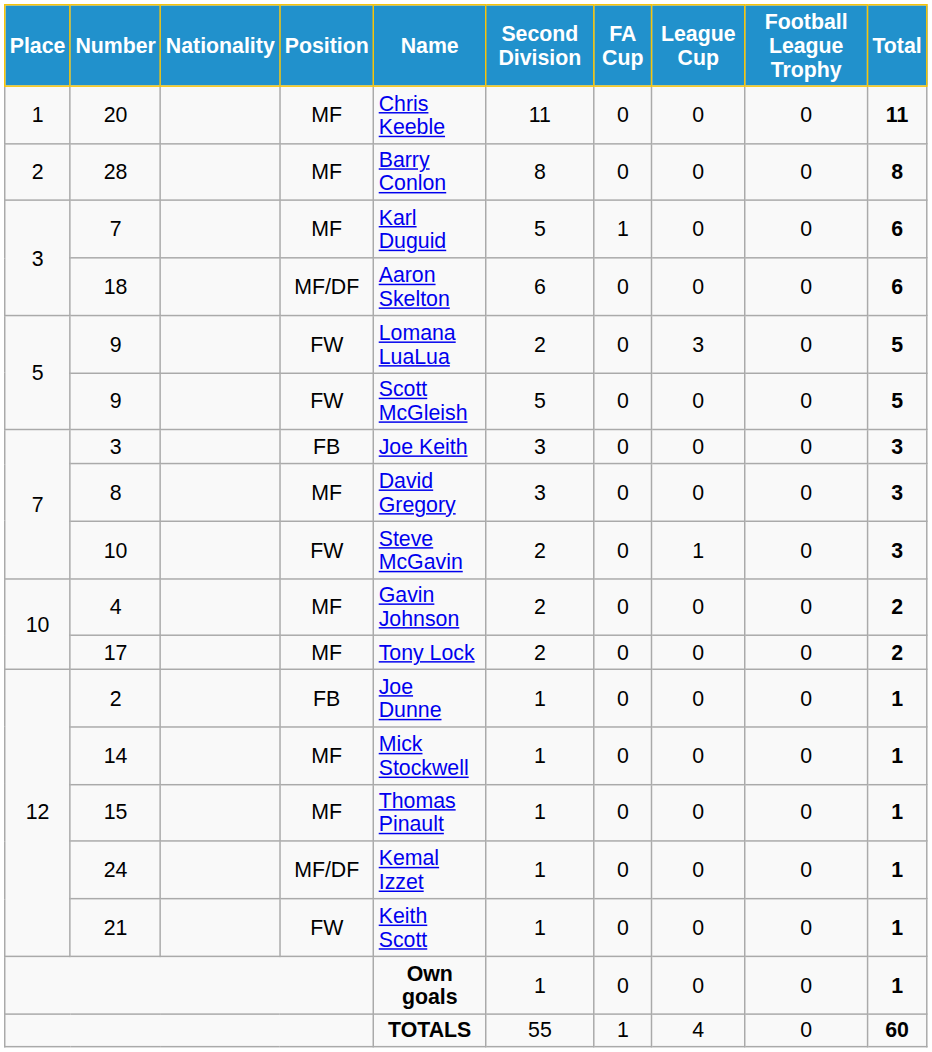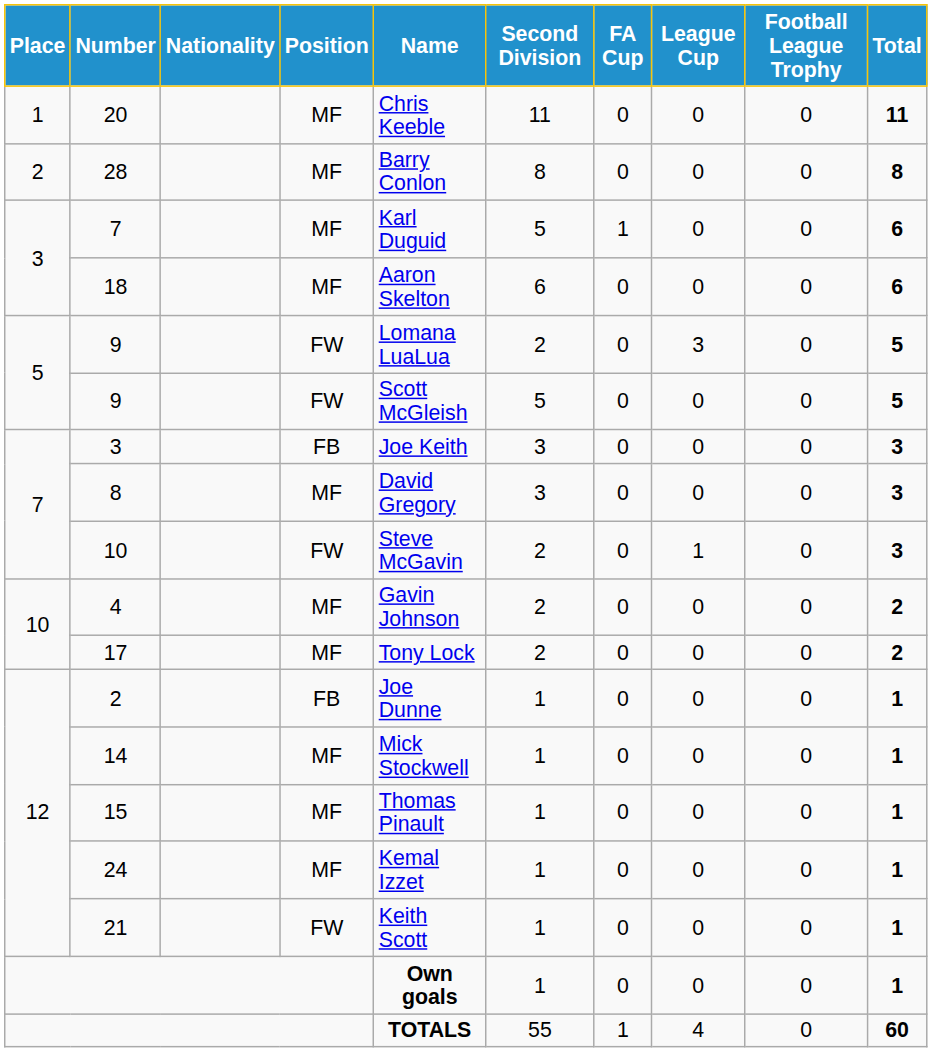 <table class="wikitable" style="text-align:center; font-size:90%; width:100%;">
 <tr>
 <th style="background:#2191CC; color:white; border:1px solid #F7C408; text-align:center;">Place</th>
 <th style="background:#2191CC; color:white; border:1px solid #F7C408; text-align:center;">Number</th>
 <th style="background:#2191CC; color:white; border:1px solid #F7C408; text-align:center;">Nationality</th>
 <th style="background:#2191CC; color:white; border:1px solid #F7C408; text-align:center;">Position</th>
 <th style="background:#2191CC; color:white; border:1px solid #F7C408; text-align:center;">Name</th>
 <th style="background:#2191CC; color:white; border:1px solid #F7C408; text-align:center;">Second Division</th>
 <th style="background:#2191CC; color:white; border:1px solid #F7C408; text-align:center;">FA Cup</th>
 <th style="background:#2191CC; color:white; border:1px solid #F7C408; text-align:center;">League Cup</th>
 <th style="background:#2191CC; color:white; border:1px solid #F7C408; text-align:center;">Football League Trophy</th>
 <th style="background:#2191CC; color:white; border:1px solid #F7C408; text-align:center;">Total</th>
 </tr>
 <tr>
 <td>1</td>
 <td>20</td>
 <td></td>
 <td>MF</td>
 <td align="left"><a href='#'>Chris Keeble</a></td>
 <td>11</td>
 <td>0</td>
 <td>0</td>
 <td>0</td>
 <td><strong>11</strong></td>
 </tr>
 <tr>
 <td>2</td>
 <td>28</td>
 <td></td>
 <td>MF</td>
 <td align="left"><a href='#'>Barry Conlon</a></td>
 <td>8</td>
 <td>0</td>
 <td>0</td>
 <td>0</td>
 <td><strong>8</strong></td>
 </tr>
 <tr>
 <td rowspan=2>3</td>
 <td>7</td>
 <td></td>
 <td>MF</td>
 <td align="left"><a href='#'>Karl Duguid</a></td>
 <td>5</td>
 <td>1</td>
 <td>0</td>
 <td>0</td>
 <td><strong>6</strong></td>
 </tr>
 <tr>
 <td>18</td>
 <td></td>
-<td>MF/DF</td>
+<td>MF</td>
 <td align="left"><a href='#'>Aaron Skelton</a></td>
 <td>6</td>
 <td>0</td>
 <td>0</td>
 <td>0</td>
 <td><strong>6</strong></td>
 </tr>
 <tr>
 <td rowspan=2>5</td>
 <td>9</td>
 <td></td>
 <td>FW</td>
 <td align="left"><a href='#'>Lomana LuaLua</a></td>
 <td>2</td>
 <td>0</td>
 <td>3</td>
 <td>0</td>
 <td><strong>5</strong></td>
 </tr>
 <tr>
 <td>9</td>
 <td></td>
 <td>FW</td>
 <td align="left"><a href='#'>Scott McGleish</a></td>
 <td>5</td>
 <td>0</td>
 <td>0</td>
 <td>0</td>
 <td><strong>5</strong></td>
 </tr>
 <tr>
 <td rowspan=3>7</td>
 <td>3</td>
 <td></td>
 <td>FB</td>
 <td align="left"><a href='#'>Joe Keith</a></td>
 <td>3</td>
 <td>0</td>
 <td>0</td>
 <td>0</td>
 <td><strong>3</strong></td>
 </tr>
 <tr>
 <td>8</td>
 <td></td>
 <td>MF</td>
 <td align="left"><a href='#'>David Gregory</a></td>
 <td>3</td>
 <td>0</td>
 <td>0</td>
 <td>0</td>
 <td><strong>3</strong></td>
 </tr>
 <tr>
 <td>10</td>
 <td></td>
 <td>FW</td>
 <td align="left"><a href='#'>Steve McGavin</a></td>
 <td>2</td>
 <td>0</td>
 <td>1</td>
 <td>0</td>
 <td><strong>3</strong></td>
 </tr>
 <tr>
 <td rowspan=2>10</td>
 <td>4</td>
 <td></td>
 <td>MF</td>
 <td align="left"><a href='#'>Gavin Johnson</a></td>
 <td>2</td>
 <td>0</td>
 <td>0</td>
 <td>0</td>
 <td><strong>2</strong></td>
 </tr>
 <tr>
 <td>17</td>
 <td></td>
 <td>MF</td>
 <td align="left"><a href='#'>Tony Lock</a></td>
 <td>2</td>
 <td>0</td>
 <td>0</td>
 <td>0</td>
 <td><strong>2</strong></td>
 </tr>
 <tr>
 <td rowspan=5>12</td>
 <td>2</td>
 <td></td>
 <td>FB</td>
 <td align="left"><a href='#'>Joe Dunne</a></td>
 <td>1</td>
 <td>0</td>
 <td>0</td>
 <td>0</td>
 <td><strong>1</strong></td>
 </tr>
 <tr>
 <td>14</td>
 <td></td>
 <td>MF</td>
 <td align="left"><a href='#'>Mick Stockwell</a></td>
 <td>1</td>
 <td>0</td>
 <td>0</td>
 <td>0</td>
 <td><strong>1</strong></td>
 </tr>
 <tr>
 <td>15</td>
 <td></td>
 <td>MF</td>
 <td align="left"><a href='#'>Thomas Pinault</a></td>
 <td>1</td>
 <td>0</td>
 <td>0</td>
 <td>0</td>
 <td><strong>1</strong></td>
 </tr>
 <tr>
 <td>24</td>
 <td></td>
-<td>MF/DF</td>
+<td>MF</td>
 <td align="left"><a href='#'>Kemal Izzet</a></td>
 <td>1</td>
 <td>0</td>
 <td>0</td>
 <td>0</td>
 <td><strong>1</strong></td>
 </tr>
 <tr>
 <td>21</td>
 <td></td>
 <td>FW</td>
 <td align="left"><a href='#'>Keith Scott</a></td>
 <td>1</td>
 <td>0</td>
 <td>0</td>
 <td>0</td>
 <td><strong>1</strong></td>
 </tr>
 <tr>
 <td colspan="4"></td>
 <td><strong>Own goals</strong></td>
 <td>1</td>
 <td>0</td>
 <td>0</td>
 <td>0</td>
 <td><strong>1</strong></td>
 </tr>
 <tr>
 <td colspan="4"></td>
 <td><strong>TOTALS</strong></td>
 <td>55</td>
 <td>1</td>
 <td>4</td>
 <td>0</td>
 <td><strong>60</strong></td>
 </tr>
 </table>
